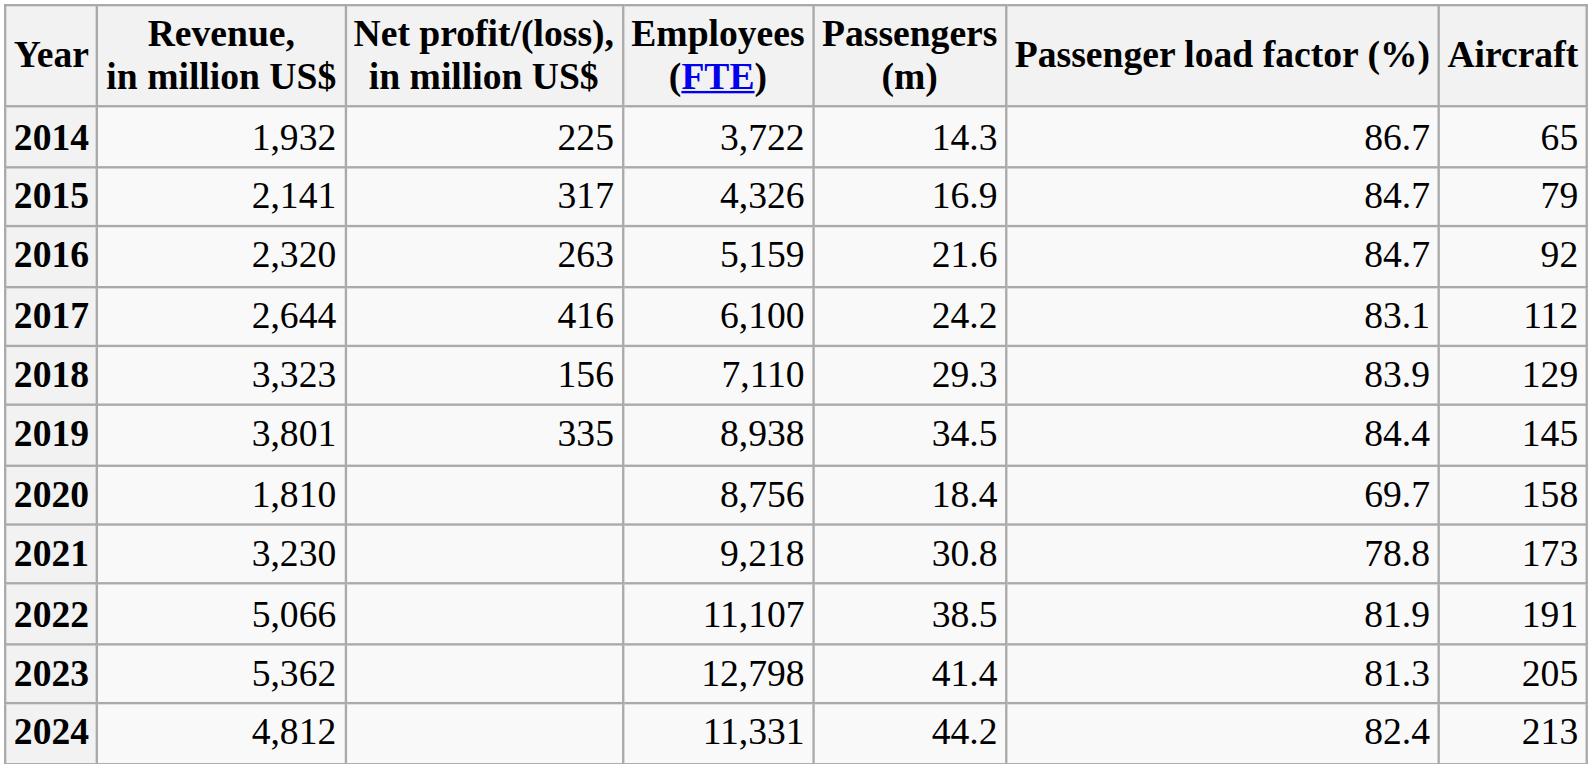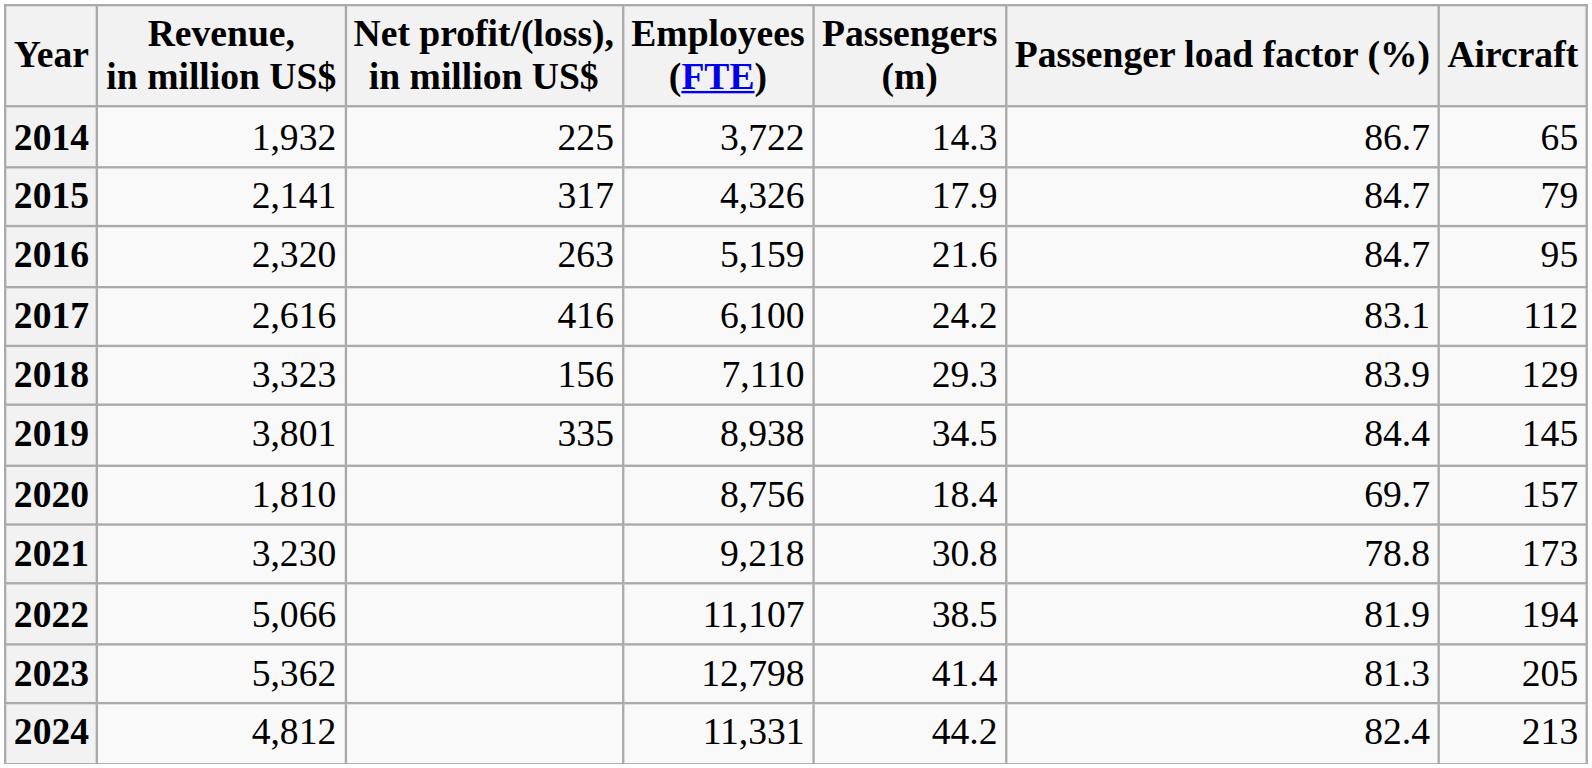 <table class="wikitable" style="text-align:right;">
 <tr>
 <th scope=col>Year</th>
 <th scope=col>Revenue,<br>in million US$</th>
 <th scope=col>Net profit/(loss),<br>in million US$</th>
 <th scope=col>Employees<br>(<a href='#'>FTE</a>)</th>
 <th scope=col>Passengers<br>(m)</th>
 <th scope=col>Passenger load factor (%)</th>
 <th scope=col>Aircraft</th>
 </tr>
 <tr>
 <th scope=row>2014</th>
 <td>1,932</td>
 <td>225</td>
 <td>3,722</td>
 <td>14.3</td>
 <td>86.7</td>
 <td>65</td>
 </tr>
 <tr>
 <th scope=row>2015</th>
 <td>2,141</td>
 <td>317</td>
 <td>4,326</td>
-<td>16.9</td>
+<td>17.9</td>
 <td>84.7</td>
 <td>79</td>
 </tr>
 <tr>
 <th scope=row>2016</th>
 <td>2,320</td>
 <td>263</td>
 <td>5,159</td>
 <td>21.6</td>
 <td>84.7</td>
-<td>92</td>
+<td>95</td>
 </tr>
 <tr>
 <th scope=row>2017</th>
-<td>2,644</td>
+<td>2,616</td>
 <td>416</td>
 <td>6,100</td>
 <td>24.2</td>
 <td>83.1</td>
 <td>112</td>
 </tr>
 <tr>
 <th scope=row>2018</th>
 <td>3,323</td>
 <td>156</td>
 <td>7,110</td>
 <td>29.3</td>
 <td>83.9</td>
 <td>129</td>
 </tr>
 <tr>
 <th scope=row>2019</th>
 <td>3,801</td>
 <td>335</td>
 <td>8,938</td>
 <td>34.5</td>
 <td>84.4</td>
 <td>145</td>
 </tr>
 <tr>
 <th scope=row>2020</th>
 <td>1,810</td>
 <td></td>
 <td>8,756</td>
 <td>18.4</td>
 <td>69.7</td>
-<td>158</td>
+<td>157</td>
 </tr>
 <tr>
 <th scope=row>2021</th>
 <td>3,230</td>
 <td></td>
 <td>9,218</td>
 <td>30.8</td>
 <td>78.8</td>
 <td>173</td>
 </tr>
 <tr>
 <th scope=row>2022</th>
 <td>5,066</td>
 <td></td>
 <td>11,107</td>
 <td>38.5</td>
 <td>81.9</td>
-<td>191</td>
+<td>194</td>
 </tr>
 <tr>
 <th scope=row>2023</th>
 <td>5,362</td>
 <td></td>
 <td>12,798</td>
 <td>41.4</td>
 <td>81.3</td>
 <td>205</td>
 </tr>
 <tr>
 <th scope=row>2024</th>
 <td>4,812</td>
 <td></td>
 <td>11,331</td>
 <td>44.2</td>
 <td>82.4</td>
 <td>213</td>
 </tr>
 </table>
